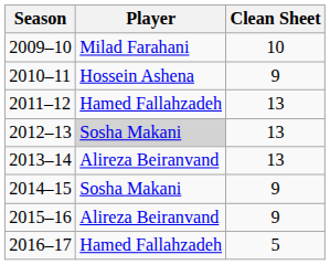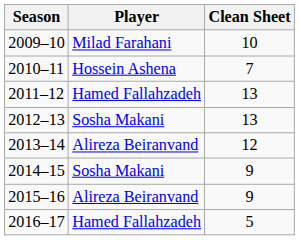 <table class="wikitable" style="text-align: left">
 <tr>
 <th>Season</th>
 <th>Player</th>
 <th>Clean Sheet</th>
 </tr>
 <tr>
 <td>2009–10</td>
 <td> <a href='#'>Milad Farahani</a></td>
 <td style="text-align:center;">10</td>
 </tr>
 <tr>
 <td>2010–11</td>
 <td> <a href='#'>Hossein Ashena</a></td>
-<td style="text-align:center;">9</td>
+<td style="text-align:center;">7</td>
 </tr>
 <tr>
 <td>2011–12</td>
 <td> <a href='#'>Hamed Fallahzadeh</a></td>
 <td style="text-align:center;">13</td>
 </tr>
 <tr>
 <td>2012–13</td>
-<td style="background: lightgrey;"> <a href='#'>Sosha Makani</a></td>
+<td> <a href='#'>Sosha Makani</a></td>
 <td style="text-align:center;">13</td>
 </tr>
 <tr>
 <td>2013–14</td>
 <td> <a href='#'>Alireza Beiranvand</a></td>
-<td style="text-align:center;">13</td>
+<td style="text-align:center;">12</td>
 </tr>
 <tr>
 <td>2014–15</td>
 <td> <a href='#'>Sosha Makani</a></td>
 <td style="text-align:center;">9</td>
 </tr>
 <tr>
 <td>2015–16</td>
 <td> <a href='#'>Alireza Beiranvand</a></td>
 <td style="text-align:center;">9</td>
 </tr>
 <tr>
 <td>2016–17</td>
 <td> <a href='#'>Hamed Fallahzadeh</a></td>
 <td style="text-align:center;">5</td>
 </tr>
 </table>
